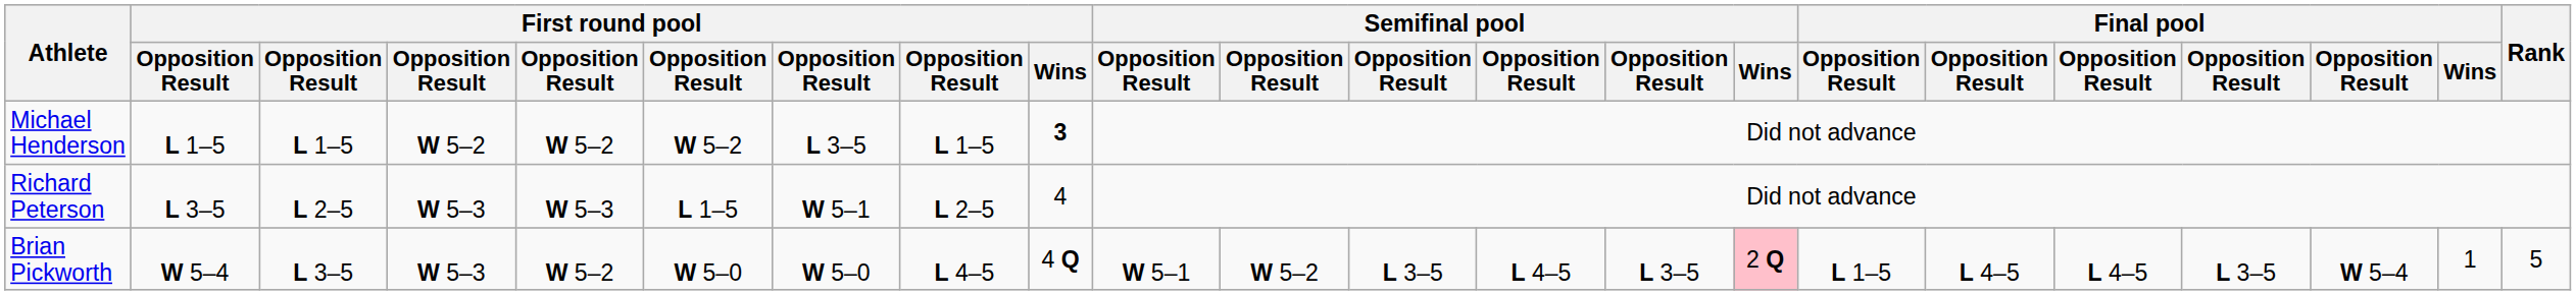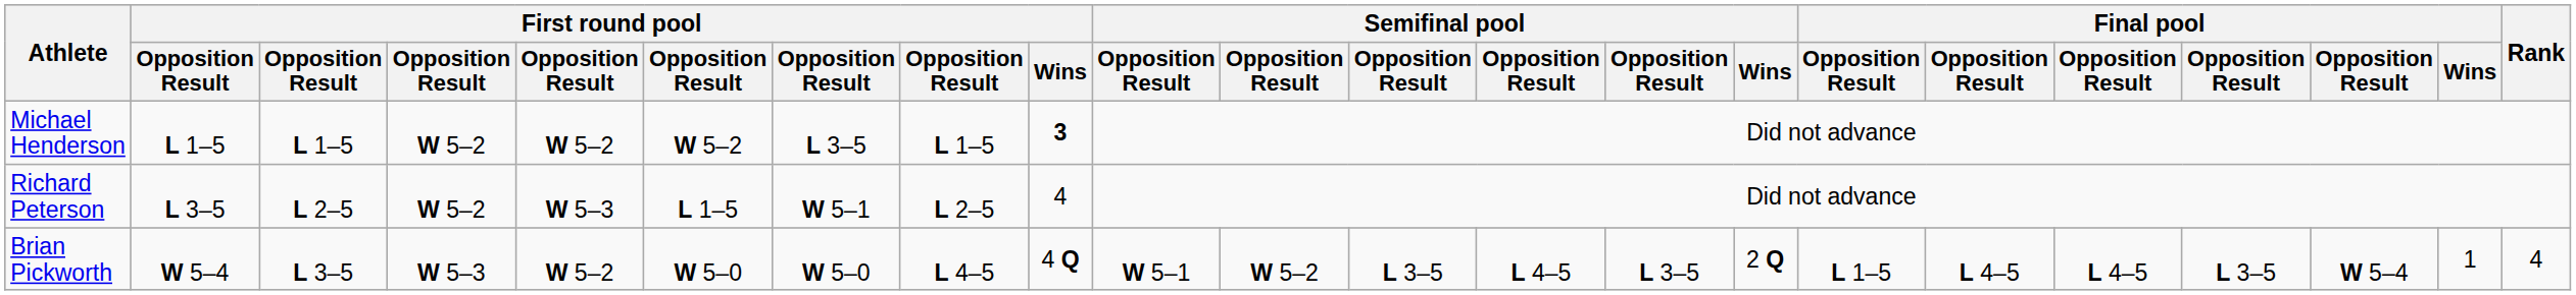 <table class=wikitable style="font-size:90%;text-align:center">
 <tr>
 <th rowspan="2">Athlete</th>
 <th colspan=8>First round pool</th>
 <th colspan=6>Semifinal pool</th>
 <th colspan=6>Final pool</th>
 <th rowspan=2>Rank</th>
 </tr>
 <tr style="font-size:95%">
 <th>Opposition<br>Result</th>
 <th>Opposition<br>Result</th>
 <th>Opposition<br>Result</th>
 <th>Opposition<br>Result</th>
 <th>Opposition<br>Result</th>
 <th>Opposition<br>Result</th>
 <th>Opposition<br>Result</th>
 <th>Wins</th>
 <th>Opposition<br>Result</th>
 <th>Opposition<br>Result</th>
 <th>Opposition<br>Result</th>
 <th>Opposition<br>Result</th>
 <th>Opposition<br>Result</th>
 <th>Wins</th>
 <th>Opposition<br>Result</th>
 <th>Opposition<br>Result</th>
 <th>Opposition<br>Result</th>
 <th>Opposition<br>Result</th>
 <th>Opposition<br>Result</th>
 <th>Wins</th>
 </tr>
 <tr>
 <td style="text-align:left;"><a href='#'>Michael Henderson</a></td>
 <td><br><strong>L</strong> 1–5</td>
 <td><br><strong>L</strong> 1–5</td>
 <td><br><strong>W</strong> 5–2</td>
 <td><br><strong>W</strong> 5–2</td>
 <td><br><strong>W</strong> 5–2</td>
 <td><br><strong>L</strong> 3–5</td>
 <td><br><strong>L</strong> 1–5</td>
 <td><strong>3</strong></td>
 <td colspan=13>Did not advance</td>
 </tr>
 <tr>
 <td style="text-align:left;"><a href='#'>Richard Peterson</a></td>
 <td><br><strong>L</strong> 3–5</td>
 <td><br><strong>L</strong> 2–5</td>
-<td><br><strong>W</strong> 5–3</td>
+<td><br><strong>W</strong> 5–2</td>
 <td><br><strong>W</strong> 5–3</td>
 <td><br><strong>L</strong> 1–5</td>
 <td><br><strong>W</strong> 5–1</td>
 <td><br><strong>L</strong> 2–5</td>
 <td>4</td>
 <td colspan=13>Did not advance</td>
 </tr>
 <tr>
 <td style="text-align:left;"><a href='#'>Brian Pickworth</a></td>
 <td><br><strong>W</strong> 5–4</td>
 <td><br><strong>L</strong> 3–5</td>
 <td><br><strong>W</strong> 5–3</td>
 <td><br><strong>W</strong> 5–2</td>
 <td><br><strong>W</strong> 5–0</td>
 <td><br><strong>W</strong> 5–0</td>
 <td><br><strong>L</strong> 4–5</td>
 <td>4 <strong>Q</strong></td>
 <td><br><strong>W</strong> 5–1</td>
 <td><br><strong>W</strong> 5–2</td>
 <td><br><strong>L</strong> 3–5</td>
 <td><br><strong>L</strong> 4–5</td>
 <td><br><strong>L</strong> 3–5</td>
-<td style="background: pink;">2 <strong>Q</strong></td>
+<td>2 <strong>Q</strong></td>
 <td><br><strong>L</strong> 1–5</td>
 <td><br><strong>L</strong> 4–5</td>
 <td><br><strong>L</strong> 4–5</td>
 <td><br><strong>L</strong> 3–5</td>
 <td><br><strong>W</strong> 5–4</td>
 <td>1</td>
-<td>5</td>
+<td>4</td>
 </tr>
 </table>
